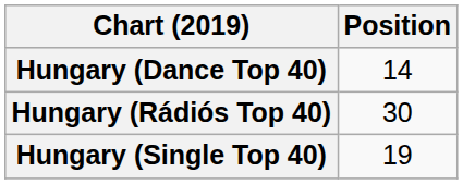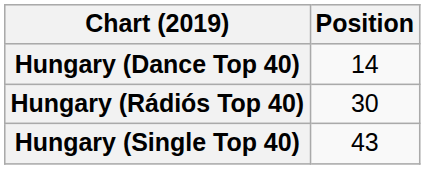 <table class="wikitable sortable plainrowheaders" style="text-align:center">
 <tr>
 <th scope="col">Chart (2019)</th>
 <th scope="col">Position</th>
 </tr>
 <tr>
 <th scope="row">Hungary (Dance Top 40)</th>
 <td>14</td>
 </tr>
 <tr>
 <th scope="row">Hungary (Rádiós Top 40)</th>
 <td>30</td>
 </tr>
 <tr>
 <th scope="row">Hungary (Single Top 40)</th>
-<td>19</td>
+<td>43</td>
 </tr>
 </table>
